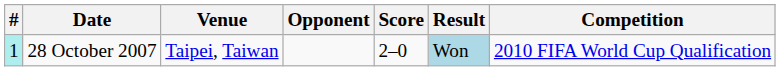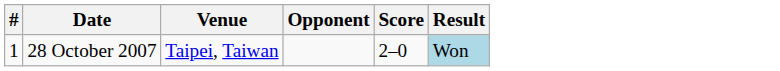 <table class="wikitable">
 <tr>
 <th>#</th>
 <th>Date</th>
 <th>Venue</th>
 <th>Opponent</th>
 <th>Score</th>
 <th>Result</th>
-<th>Competition</th>
 </tr>
 <tr>
-<td style="background: paleturquoise;">1</td>
+<td>1</td>
 <td>28 October 2007</td>
 <td><a href='#'>Taipei</a>, <a href='#'>Taiwan</a></td>
 <td></td>
 <td>2–0</td>
 <td style="background: lightblue;">Won</td>
-<td><a href='#'>2010 FIFA World Cup Qualification</a></td>
 </tr>
 </table>
